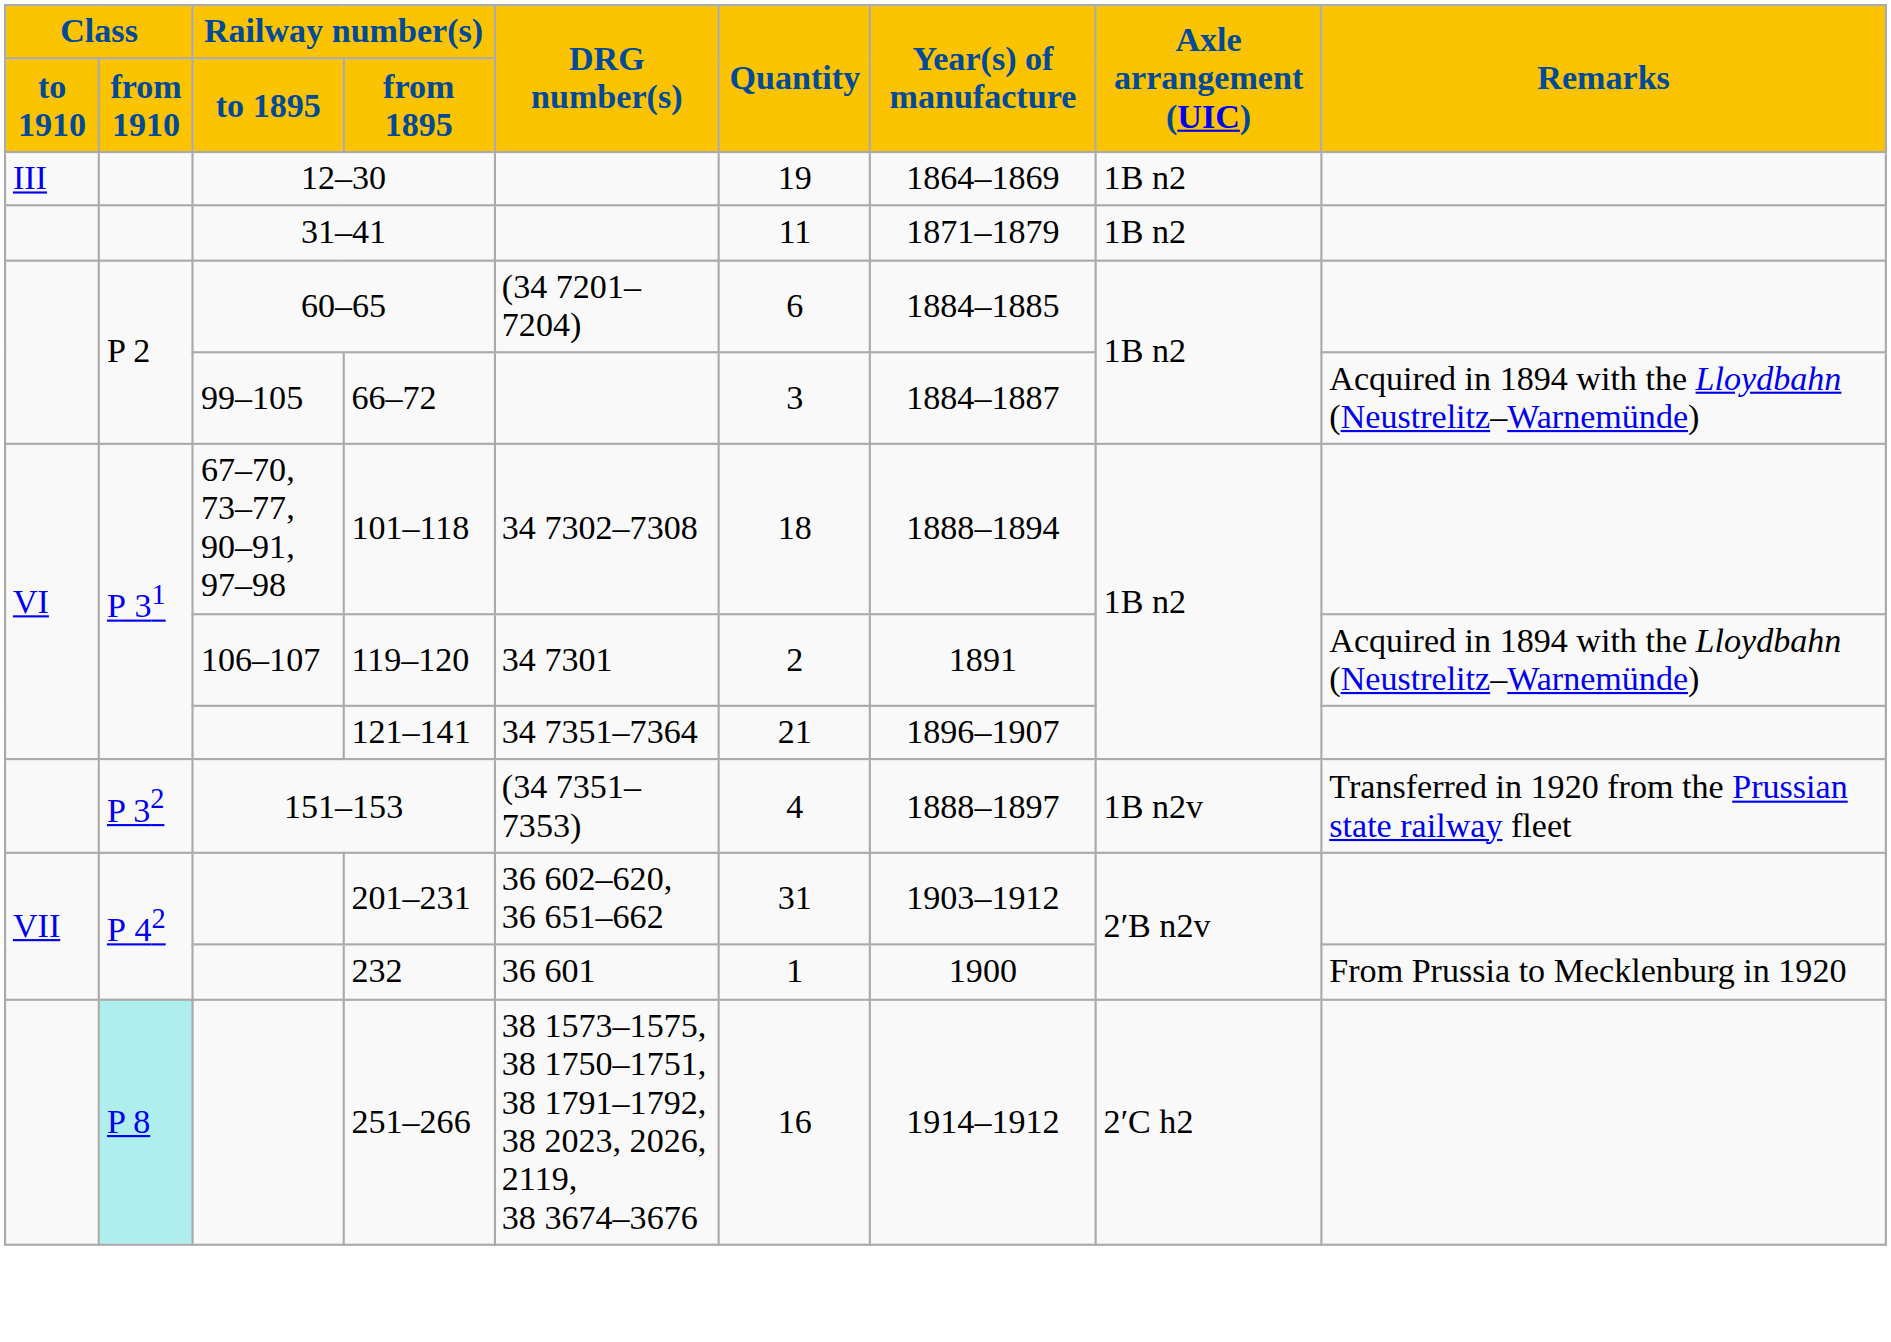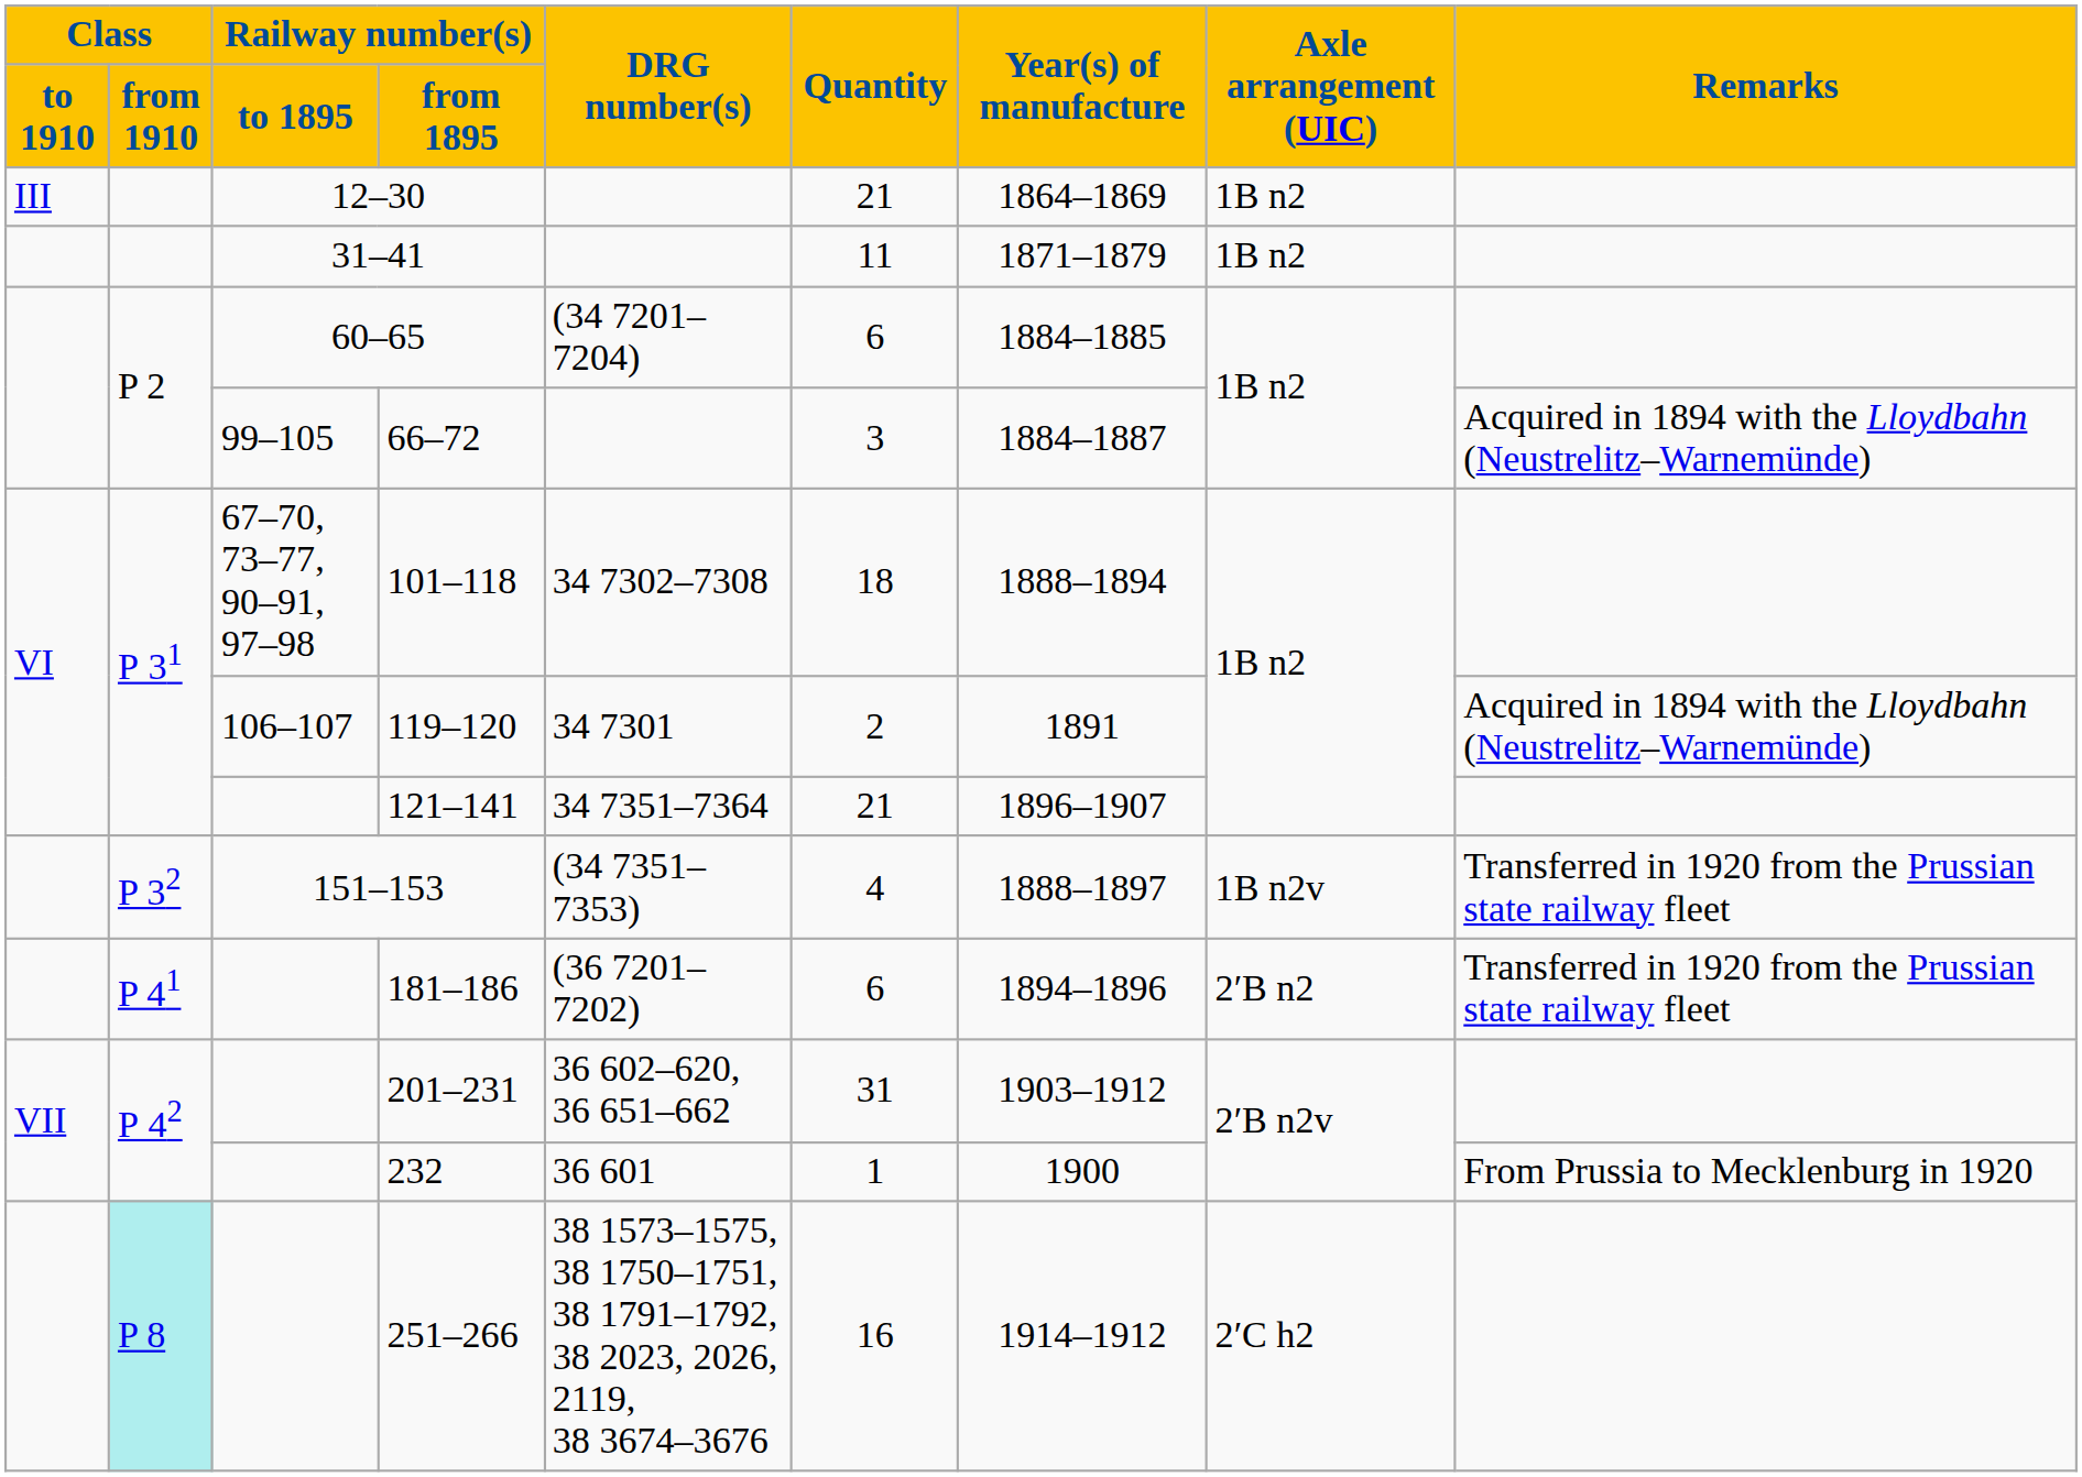 <table class="wikitable"  width="100%">
 <tr>
 <th style="color:#004a99; background:#fcc300" width="10%" colspan="2">Class</th>
 <th style="color:#004a99; background:#fcc300" width="16%" colspan="2">Railway number(s)</th>
 <th style="color:#004a99; background:#fcc300" width="12%" rowspan="2">DRG number(s)</th>
 <th style="color:#004a99; background:#fcc300" width="8%"  rowspan="2">Quantity</th>
 <th style="color:#004a99; background:#fcc300" width="12%" rowspan="2">Year(s) of manufacture</th>
 <th style="color:#004a99; background:#fcc300" width="12%" rowspan="2">Axle arrangement (<a href='#'>UIC</a>)</th>
 <th style="color:#004a99; background:#fcc300" width="30%" rowspan="2">Remarks</th>
 </tr>
 <tr>
 <th style="color:#004a99; background:#fcc300" width="5%">to 1910</th>
 <th style="color:#004a99; background:#fcc300" width="5%">from 1910</th>
 <th style="color:#004a99; background:#fcc300" width="8%">to 1895</th>
 <th style="color:#004a99; background:#fcc300" width="8%">from 1895</th>
 </tr>
 <tr>
 <td><a href='#'>III</a></td>
 <td></td>
 <td colspan="2" align="center">12–30</td>
 <td></td>
-<td align="center">19</td>
+<td align="center">21</td>
 <td align="center">1864–1869</td>
 <td>1B n2</td>
 <td></td>
 </tr>
 <tr>
 <td></td>
 <td></td>
 <td colspan="2" align="center">31–41</td>
 <td></td>
 <td align="center">11</td>
 <td align="center">1871–1879</td>
 <td>1B n2</td>
 <td></td>
 </tr>
 <tr>
 <td rowspan="2"></td>
 <td rowspan="2">P 2</td>
 <td colspan="2" align="center">60–65</td>
 <td>(34 7201–7204)</td>
 <td align="center">6</td>
 <td align="center">1884–1885</td>
 <td rowspan="2">1B n2</td>
 <td></td>
 </tr>
 <tr>
 <td>99–105</td>
 <td>66–72</td>
 <td></td>
 <td align="center">3</td>
 <td align="center">1884–1887</td>
 <td>Acquired in 1894 with the <em><a href='#'>Lloydbahn</a></em> (<a href='#'>Neustrelitz</a>–<a href='#'>Warnemünde</a>)</td>
 </tr>
 <tr>
 <td rowspan="3"><a href='#'>VI</a></td>
 <td rowspan="3"><a href='#'>P 3<sup>1</sup></a></td>
 <td>67–70, <br>73–77, <br>90–91, <br>97–98</td>
 <td>101–118</td>
 <td>34 7302–7308</td>
 <td align="center">18</td>
 <td align="center">1888–1894</td>
 <td rowspan="3">1B n2</td>
 <td></td>
 </tr>
 <tr>
 <td>106–107</td>
 <td>119–120</td>
 <td>34 7301</td>
 <td align="center">2</td>
 <td align="center">1891</td>
 <td>Acquired in 1894 with the <em>Lloydbahn</em> (<a href='#'>Neustrelitz</a>–<a href='#'>Warnemünde</a>)</td>
 </tr>
 <tr>
 <td></td>
 <td>121–141</td>
 <td>34 7351–7364</td>
 <td align="center">21</td>
 <td align="center">1896–1907</td>
 <td></td>
 </tr>
 <tr>
 <td></td>
 <td><a href='#'>P 3<sup>2</sup></a></td>
 <td colspan="2" align="center">151–153</td>
 <td>(34 7351–7353)</td>
 <td align="center">4</td>
 <td align="center">1888–1897</td>
 <td>1B n2v</td>
 <td>Transferred in 1920 from the <a href='#'>Prussian state railway</a> fleet</td>
 </tr>
 <tr>
+<td></td>
+<td><a href='#'>P 4<sup>1</sup></a></td>
+<td></td>
+<td>181–186</td>
+<td>(36 7201–7202)</td>
+<td align="center">6</td>
+<td align="center">1894–1896</td>
+<td>2′B n2</td>
+<td>Transferred in 1920 from the <a href='#'>Prussian state railway</a> fleet</td>
+</tr>
+<tr>
 <td rowspan="2"><a href='#'>VII</a></td>
 <td rowspan="2"><a href='#'>P 4<sup>2</sup></a></td>
 <td></td>
 <td>201–231</td>
 <td>36 602–620, <br>36 651–662</td>
 <td align="center">31</td>
 <td align="center">1903–1912</td>
 <td rowspan="2">2′B n2v</td>
 <td></td>
 </tr>
 <tr>
 <td></td>
 <td>232</td>
 <td>36 601</td>
 <td align="center">1</td>
 <td align="center">1900</td>
 <td>From Prussia to Mecklenburg in 1920</td>
 </tr>
 <tr>
 <td></td>
 <td style="background: paleturquoise;"><a href='#'>P 8</a></td>
 <td></td>
 <td>251–266</td>
 <td>38 1573–1575, <br>38 1750–1751, <br>38 1791–1792, <br>38 2023, 2026, 2119, <br>38 3674–3676</td>
 <td align="center">16</td>
 <td align="center">1914–1912</td>
 <td>2′C h2</td>
 <td></td>
 </tr>
 </table>
